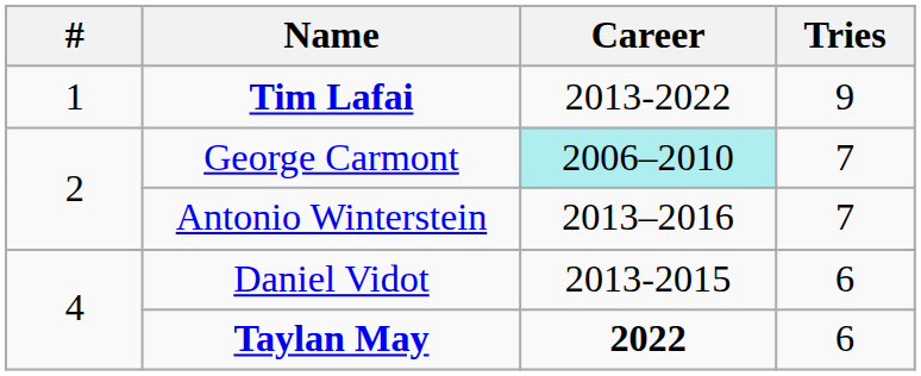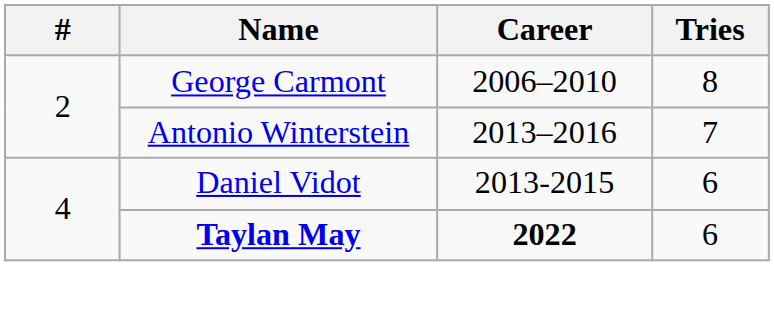 <table class="wikitable sortable" style="text-align:center;">
 <tr>
 <th width=50px>#</th>
 <th style="width:150px;">Name</th>
 <th style="width:100px;">Career</th>
 <th width=50px>Tries</th>
 </tr>
 <tr>
-<td>1</td>
-<td><strong><a href='#'>Tim Lafai</a></strong></td>
-<td>2013-2022</td>
-<td>9</td>
-</tr>
-<tr>
 <td rowspan=2>2</td>
 <td><a href='#'>George Carmont</a></td>
-<td style="background: paleturquoise;">2006–2010</td>
-<td>7</td>
+<td>2006–2010</td>
+<td>8</td>
 </tr>
 <tr>
 <td><a href='#'>Antonio Winterstein</a></td>
 <td>2013–2016</td>
 <td>7</td>
 </tr>
 <tr>
 <td rowspan=2>4</td>
 <td><a href='#'>Daniel Vidot</a></td>
 <td>2013-2015</td>
 <td>6</td>
 </tr>
 <tr>
 <td><strong><a href='#'>Taylan May</a></strong></td>
 <td><strong>2022</strong></td>
 <td>6</td>
 </tr>
 </table>
